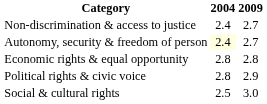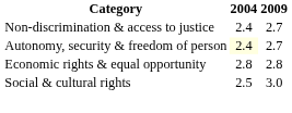 <table align=center>
 <tr>
 <th>Category</th>
 <th align=center>2004</th>
 <th align=center>2009</th>
 </tr>
 <tr>
 <td>Non-discrimination & access to justice</td>
 <td align=center>2.4</td>
 <td align=center>2.7</td>
 </tr>
 <tr>
 <td>Autonomy, security & freedom of person</td>
 <td align=center style="background: lightyellow;">2.4</td>
 <td align=center>2.7</td>
 </tr>
 <tr>
 <td>Economic rights & equal opportunity</td>
 <td align=center>2.8</td>
 <td align=center>2.8</td>
 </tr>
 <tr>
-<td>Political rights & civic voice</td>
-<td align=center>2.8</td>
-<td align=center>2.9</td>
-</tr>
-<tr>
 <td>Social & cultural rights</td>
 <td align=center>2.5</td>
 <td align=center>3.0</td>
 </tr>
 </table>
